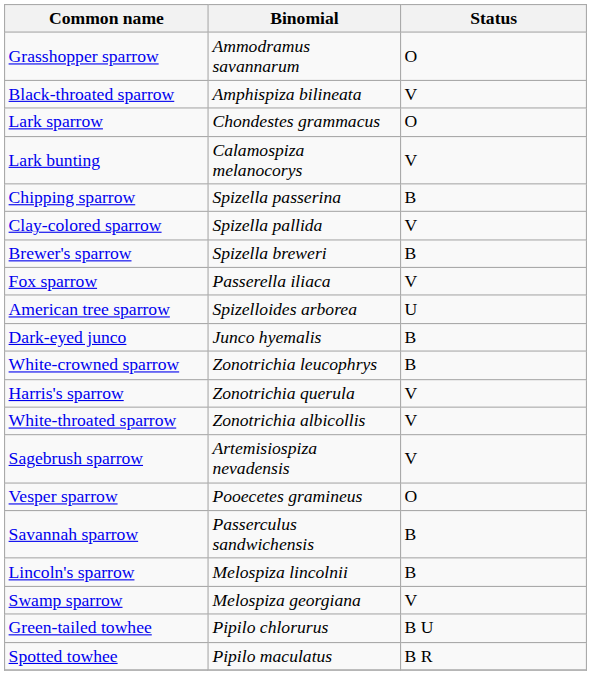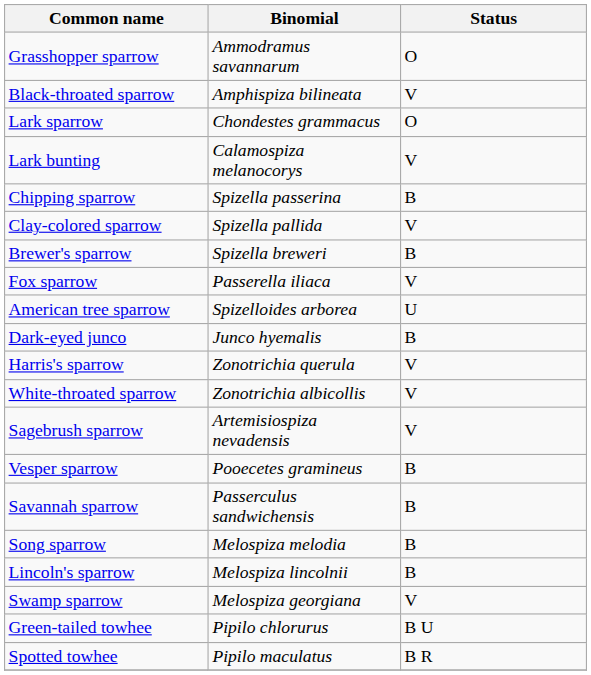 <table width=60% class="wikitable">
 <tr>
 <th width=35%>Common name</th>
 <th width=33%>Binomial</th>
 <th width=32%>Status</th>
 </tr>
 <tr>
 <td><a href='#'>Grasshopper sparrow</a></td>
 <td><em>Ammodramus savannarum</em></td>
 <td>O</td>
 </tr>
 <tr>
 <td><a href='#'>Black-throated sparrow</a></td>
 <td><em>Amphispiza bilineata</em></td>
 <td>V</td>
 </tr>
 <tr>
 <td><a href='#'>Lark sparrow</a></td>
 <td><em>Chondestes grammacus</em></td>
 <td>O</td>
 </tr>
 <tr>
 <td><a href='#'>Lark bunting</a></td>
 <td><em>Calamospiza melanocorys</em></td>
 <td>V</td>
 </tr>
 <tr>
 <td><a href='#'>Chipping sparrow</a></td>
 <td><em>Spizella passerina</em></td>
 <td>B</td>
 </tr>
 <tr>
 <td><a href='#'>Clay-colored sparrow</a></td>
 <td><em>Spizella pallida</em></td>
 <td>V</td>
 </tr>
 <tr>
 <td><a href='#'>Brewer's sparrow</a></td>
 <td><em>Spizella breweri</em></td>
 <td>B</td>
 </tr>
 <tr>
 <td><a href='#'>Fox sparrow</a></td>
 <td><em>Passerella iliaca</em></td>
 <td>V</td>
 </tr>
 <tr>
 <td><a href='#'>American tree sparrow</a></td>
 <td><em>Spizelloides arborea</em></td>
 <td>U</td>
 </tr>
 <tr>
 <td><a href='#'>Dark-eyed junco</a></td>
 <td><em>Junco hyemalis</em></td>
 <td>B</td>
 </tr>
 <tr>
-<td><a href='#'>White-crowned sparrow</a></td>
-<td><em>Zonotrichia leucophrys</em></td>
-<td>B</td>
-</tr>
-<tr>
 <td><a href='#'>Harris's sparrow</a></td>
 <td><em>Zonotrichia querula</em></td>
 <td>V</td>
 </tr>
 <tr>
 <td><a href='#'>White-throated sparrow</a></td>
 <td><em>Zonotrichia albicollis</em></td>
 <td>V</td>
 </tr>
 <tr>
 <td><a href='#'>Sagebrush sparrow</a></td>
 <td><em>Artemisiospiza nevadensis</em></td>
 <td>V</td>
 </tr>
 <tr>
 <td><a href='#'>Vesper sparrow</a></td>
 <td><em>Pooecetes gramineus</em></td>
-<td>O</td>
+<td>B</td>
 </tr>
 <tr>
 <td><a href='#'>Savannah sparrow</a></td>
 <td><em>Passerculus sandwichensis</em></td>
+<td>B</td>
+</tr>
+<tr>
+<td><a href='#'>Song sparrow</a></td>
+<td><em>Melospiza melodia</em></td>
 <td>B</td>
 </tr>
 <tr>
 <td><a href='#'>Lincoln's sparrow</a></td>
 <td><em>Melospiza lincolnii</em></td>
 <td>B</td>
 </tr>
 <tr>
 <td><a href='#'>Swamp sparrow</a></td>
 <td><em>Melospiza georgiana</em></td>
 <td>V</td>
 </tr>
 <tr>
 <td><a href='#'>Green-tailed towhee</a></td>
 <td><em>Pipilo chlorurus</em></td>
 <td>B U</td>
 </tr>
 <tr>
 <td><a href='#'>Spotted towhee</a></td>
 <td><em>Pipilo maculatus</em></td>
 <td>B R</td>
 </tr>
 <tr>
 </tr>
 </table>
